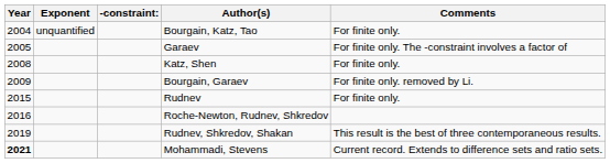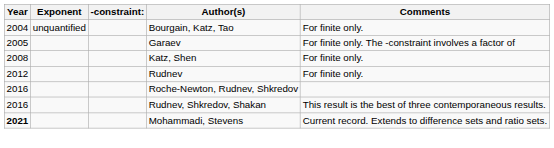 <table class="wikitable">
 <tr>
 <th>Year</th>
 <th>Exponent</th>
 <th>-constraint: </th>
 <th>Author(s)</th>
 <th>Comments</th>
 </tr>
 <tr>
 <td>2004</td>
 <td>unquantified</td>
 <td></td>
 <td>Bourgain, Katz, Tao </td>
 <td>For finite  only.</td>
 </tr>
 <tr>
 <td>2005</td>
 <td></td>
 <td></td>
 <td>Garaev</td>
 <td>For finite  only. The -constraint involves a factor of </td>
 </tr>
 <tr>
 <td>2008</td>
 <td></td>
 <td></td>
 <td>Katz, Shen</td>
 <td>For finite  only.</td>
 </tr>
 <tr>
-<td>2009</td>
-<td></td>
-<td></td>
-<td>Bourgain, Garaev</td>
-<td>For finite  only.  removed by Li.</td>
-</tr>
-<tr>
-<td>2015</td>
+<td>2012</td>
 <td></td>
 <td></td>
 <td>Rudnev</td>
 <td>For finite  only.</td>
 </tr>
 <tr>
 <td>2016</td>
 <td></td>
 <td></td>
 <td>Roche-Newton, Rudnev, Shkredov</td>
 <td></td>
 </tr>
 <tr>
-<td>2019</td>
+<td>2016</td>
 <td></td>
 <td></td>
 <td>Rudnev, Shkredov, Shakan</td>
 <td>This result is the best of three contemporaneous results.</td>
 </tr>
 <tr>
 <td><strong>2021</strong></td>
 <td></td>
 <td></td>
 <td>Mohammadi, Stevens </td>
 <td>Current record. Extends to difference sets and ratio sets.</td>
 </tr>
 </table>
